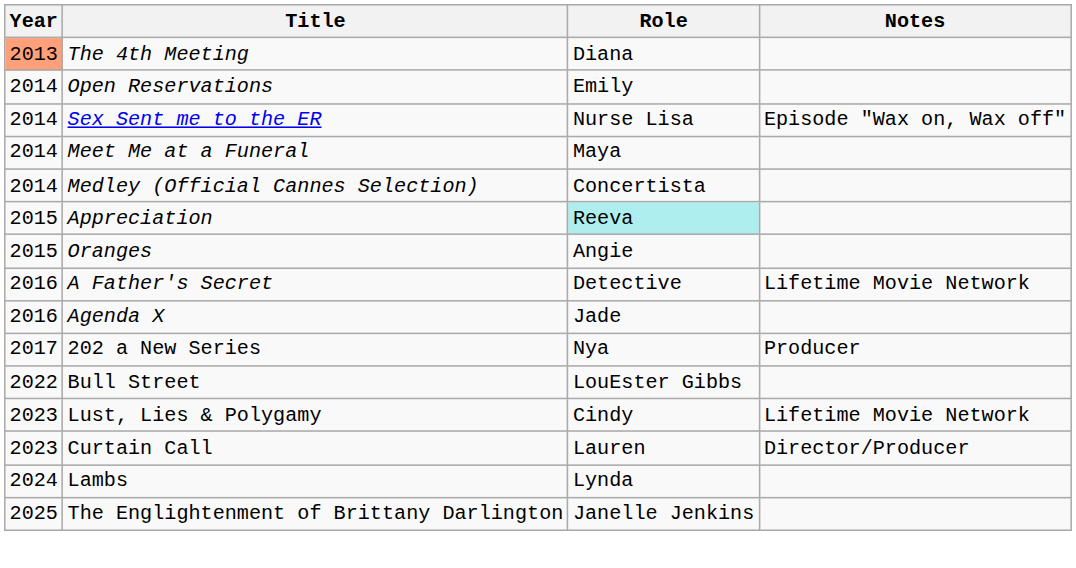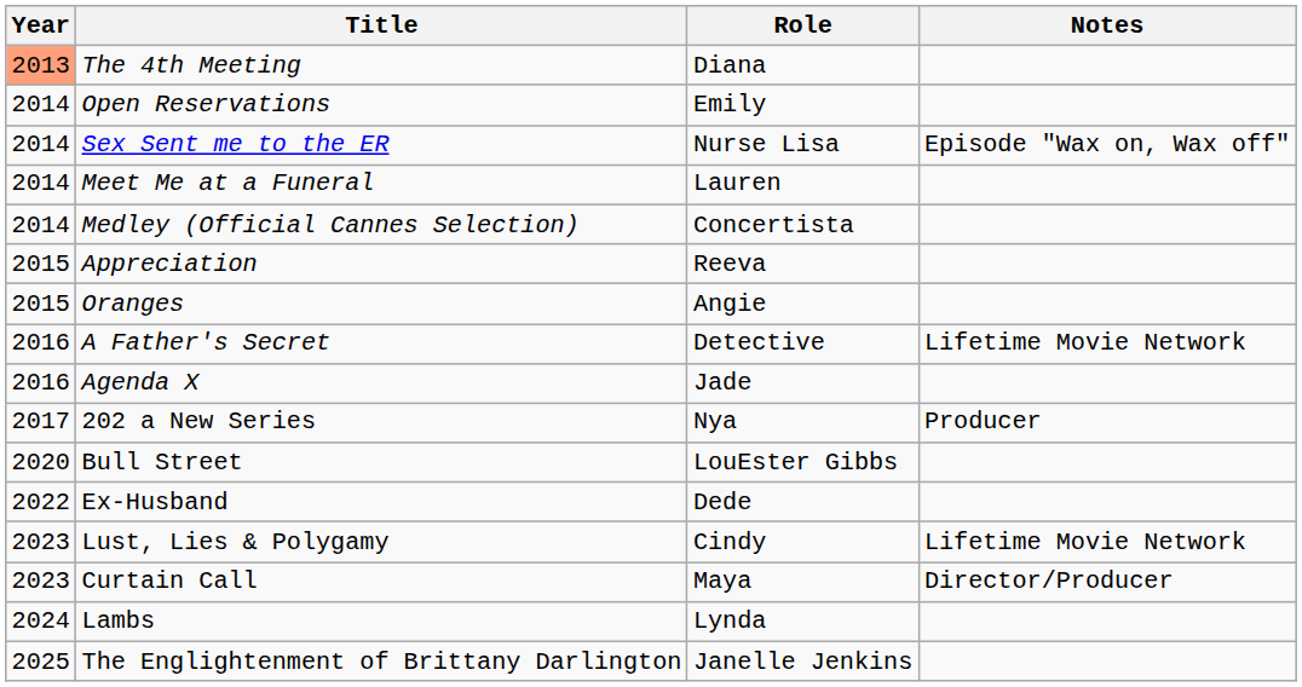 <table class="wikitable">
 <tr>
 <th>Year</th>
 <th>Title</th>
 <th>Role</th>
 <th>Notes</th>
 </tr>
 <tr>
 <td style="background: lightsalmon;">2013</td>
 <td><em>The 4th Meeting</em></td>
 <td>Diana</td>
 <td></td>
 </tr>
 <tr>
 <td>2014</td>
 <td><em>Open Reservations</em></td>
 <td>Emily</td>
 <td></td>
 </tr>
 <tr>
 <td>2014</td>
 <td><a href='#'><em>Sex Sent me to the ER</em></a></td>
 <td>Nurse Lisa</td>
 <td>Episode "Wax on, Wax off"</td>
 </tr>
 <tr>
 <td>2014</td>
 <td><em>Meet Me at a Funeral</em></td>
-<td>Maya</td>
+<td>Lauren</td>
 <td></td>
 </tr>
 <tr>
 <td>2014</td>
 <td><em>Medley (Official Cannes Selection)</em></td>
 <td>Concertista</td>
 <td></td>
 </tr>
 <tr>
 <td>2015</td>
 <td><em>Appreciation</em></td>
-<td style="background: paleturquoise;">Reeva</td>
+<td>Reeva</td>
 <td></td>
 </tr>
 <tr>
 <td>2015</td>
 <td><em>Oranges</em></td>
 <td>Angie</td>
 <td></td>
 </tr>
 <tr>
 <td>2016</td>
 <td><em>A Father's Secret</em></td>
 <td>Detective</td>
 <td>Lifetime Movie Network</td>
 </tr>
 <tr>
 <td>2016</td>
 <td><em>Agenda X</em></td>
 <td>Jade</td>
 <td></td>
 </tr>
 <tr>
 <td>2017</td>
 <td>202 a New Series</td>
 <td>Nya</td>
 <td>Producer</td>
 </tr>
 <tr>
-<td>2022</td>
+<td>2020</td>
 <td>Bull Street</td>
 <td>LouEster Gibbs</td>
+<td></td>
+</tr>
+<tr>
+<td>2022</td>
+<td>Ex-Husband</td>
+<td>Dede</td>
 <td></td>
 </tr>
 <tr>
 <td>2023</td>
 <td>Lust, Lies & Polygamy</td>
 <td>Cindy</td>
 <td>Lifetime Movie Network</td>
 </tr>
 <tr>
 <td>2023</td>
 <td>Curtain Call</td>
-<td>Lauren</td>
+<td>Maya</td>
 <td>Director/Producer</td>
 </tr>
 <tr>
 <td>2024</td>
 <td>Lambs</td>
 <td>Lynda</td>
 <td></td>
 </tr>
 <tr>
 <td>2025</td>
 <td>The Englightenment of Brittany Darlington</td>
 <td>Janelle Jenkins</td>
 <td></td>
 </tr>
 </table>
